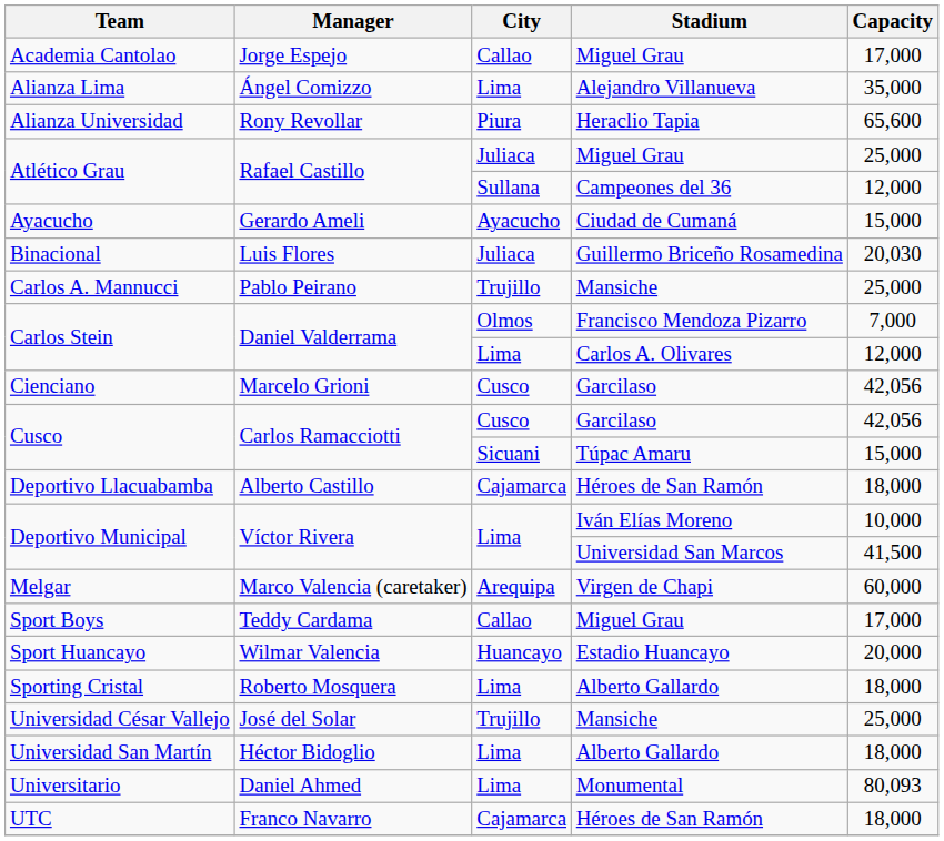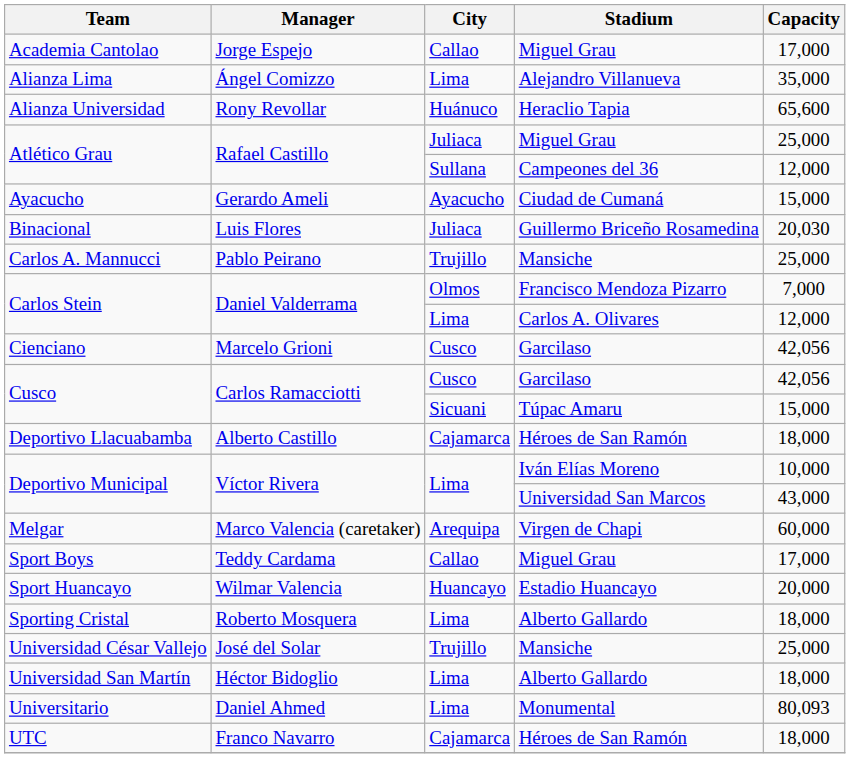 <table class="wikitable sortable">
 <tr>
 <th>Team</th>
 <th>Manager</th>
 <th>City</th>
 <th>Stadium</th>
 <th>Capacity</th>
 </tr>
 <tr>
 <td><a href='#'>Academia Cantolao</a></td>
 <td> <a href='#'>Jorge Espejo</a></td>
 <td><a href='#'>Callao</a></td>
 <td><a href='#'>Miguel Grau</a></td>
 <td align="center">17,000</td>
 </tr>
 <tr>
 <td><a href='#'>Alianza Lima</a></td>
 <td> <a href='#'>Ángel Comizzo</a></td>
 <td><a href='#'>Lima</a></td>
 <td><a href='#'>Alejandro Villanueva</a></td>
 <td align="center">35,000</td>
 </tr>
 <tr>
 <td><a href='#'>Alianza Universidad</a></td>
 <td> <a href='#'>Rony Revollar</a></td>
-<td><a href='#'>Piura</a></td>
+<td><a href='#'>Huánuco</a></td>
 <td><a href='#'>Heraclio Tapia</a></td>
 <td align="center">65,600</td>
 </tr>
 <tr>
 <td rowspan=2><a href='#'>Atlético Grau</a></td>
 <td rowspan=2> <a href='#'>Rafael Castillo</a></td>
 <td><a href='#'>Juliaca</a></td>
 <td><a href='#'>Miguel Grau</a></td>
 <td align="center">25,000</td>
 </tr>
 <tr>
 <td><a href='#'>Sullana</a></td>
 <td><a href='#'>Campeones del 36</a></td>
 <td align="center">12,000</td>
 </tr>
 <tr>
 <td><a href='#'>Ayacucho</a></td>
 <td> <a href='#'>Gerardo Ameli</a></td>
 <td><a href='#'>Ayacucho</a></td>
 <td><a href='#'>Ciudad de Cumaná</a></td>
 <td align="center">15,000</td>
 </tr>
 <tr>
 <td><a href='#'>Binacional</a></td>
 <td> <a href='#'>Luis Flores</a></td>
 <td><a href='#'>Juliaca</a></td>
 <td><a href='#'>Guillermo Briceño Rosamedina</a></td>
 <td align="center">20,030</td>
 </tr>
 <tr>
 <td><a href='#'>Carlos A. Mannucci</a></td>
 <td> <a href='#'>Pablo Peirano</a></td>
 <td><a href='#'>Trujillo</a></td>
 <td><a href='#'>Mansiche</a></td>
 <td align="center">25,000</td>
 </tr>
 <tr>
 <td rowspan=2><a href='#'>Carlos Stein</a></td>
 <td rowspan=2> <a href='#'>Daniel Valderrama</a></td>
 <td><a href='#'>Olmos</a></td>
 <td><a href='#'>Francisco Mendoza Pizarro</a></td>
 <td align="center">7,000</td>
 </tr>
 <tr>
 <td><a href='#'>Lima</a></td>
 <td><a href='#'>Carlos A. Olivares</a></td>
 <td align="center">12,000</td>
 </tr>
 <tr>
 <td><a href='#'>Cienciano</a></td>
 <td> <a href='#'>Marcelo Grioni</a></td>
 <td><a href='#'>Cusco</a></td>
 <td><a href='#'>Garcilaso</a></td>
 <td align="center">42,056</td>
 </tr>
 <tr>
 <td rowspan=2><a href='#'>Cusco</a></td>
 <td rowspan=2> <a href='#'>Carlos Ramacciotti</a></td>
 <td><a href='#'>Cusco</a></td>
 <td><a href='#'>Garcilaso</a></td>
 <td align="center">42,056</td>
 </tr>
 <tr>
 <td><a href='#'>Sicuani</a></td>
 <td><a href='#'>Túpac Amaru</a></td>
 <td align="center">15,000</td>
 </tr>
 <tr>
 <td><a href='#'>Deportivo Llacuabamba</a></td>
 <td> <a href='#'>Alberto Castillo</a></td>
 <td><a href='#'>Cajamarca</a></td>
 <td><a href='#'>Héroes de San Ramón</a></td>
 <td align="center">18,000</td>
 </tr>
 <tr>
 <td rowspan=2><a href='#'>Deportivo Municipal</a></td>
 <td rowspan=2> <a href='#'>Víctor Rivera</a></td>
 <td rowspan=2><a href='#'>Lima</a></td>
 <td><a href='#'>Iván Elías Moreno</a></td>
 <td align="center">10,000</td>
 </tr>
 <tr>
 <td><a href='#'>Universidad San Marcos</a></td>
-<td align="center">41,500</td>
+<td align="center">43,000</td>
 </tr>
 <tr>
 <td><a href='#'>Melgar</a></td>
 <td> <a href='#'>Marco Valencia</a> (caretaker)</td>
 <td><a href='#'>Arequipa</a></td>
 <td><a href='#'>Virgen de Chapi</a></td>
 <td align="center">60,000</td>
 </tr>
 <tr>
 <td><a href='#'>Sport Boys</a></td>
 <td> <a href='#'>Teddy Cardama</a></td>
 <td><a href='#'>Callao</a></td>
 <td><a href='#'>Miguel Grau</a></td>
 <td align="center">17,000</td>
 </tr>
 <tr>
 <td><a href='#'>Sport Huancayo</a></td>
 <td> <a href='#'>Wilmar Valencia</a></td>
 <td><a href='#'>Huancayo</a></td>
 <td><a href='#'>Estadio Huancayo</a></td>
 <td align="center">20,000</td>
 </tr>
 <tr>
 <td><a href='#'>Sporting Cristal</a></td>
 <td> <a href='#'>Roberto Mosquera</a></td>
 <td><a href='#'>Lima</a></td>
 <td><a href='#'>Alberto Gallardo</a></td>
 <td align="center">18,000</td>
 </tr>
 <tr>
 <td><a href='#'>Universidad César Vallejo</a></td>
 <td> <a href='#'>José del Solar</a></td>
 <td><a href='#'>Trujillo</a></td>
 <td><a href='#'>Mansiche</a></td>
 <td align="center">25,000</td>
 </tr>
 <tr>
 <td><a href='#'>Universidad San Martín</a></td>
 <td> <a href='#'>Héctor Bidoglio</a></td>
 <td><a href='#'>Lima</a></td>
 <td><a href='#'>Alberto Gallardo</a></td>
 <td align="center">18,000</td>
 </tr>
 <tr>
 <td><a href='#'>Universitario</a></td>
 <td> <a href='#'>Daniel Ahmed</a></td>
 <td><a href='#'>Lima</a></td>
 <td><a href='#'>Monumental</a></td>
 <td align="center">80,093</td>
 </tr>
 <tr>
 <td><a href='#'>UTC</a></td>
 <td> <a href='#'>Franco Navarro</a></td>
 <td><a href='#'>Cajamarca</a></td>
 <td><a href='#'>Héroes de San Ramón</a></td>
 <td align="center">18,000</td>
 </tr>
 <tr>
 </tr>
 </table>
